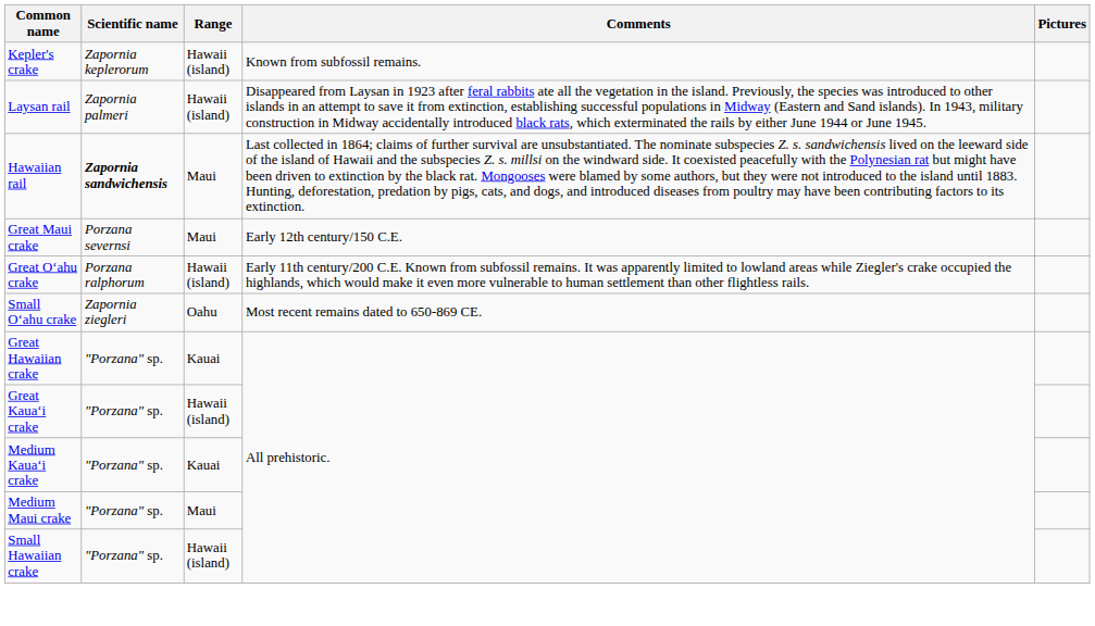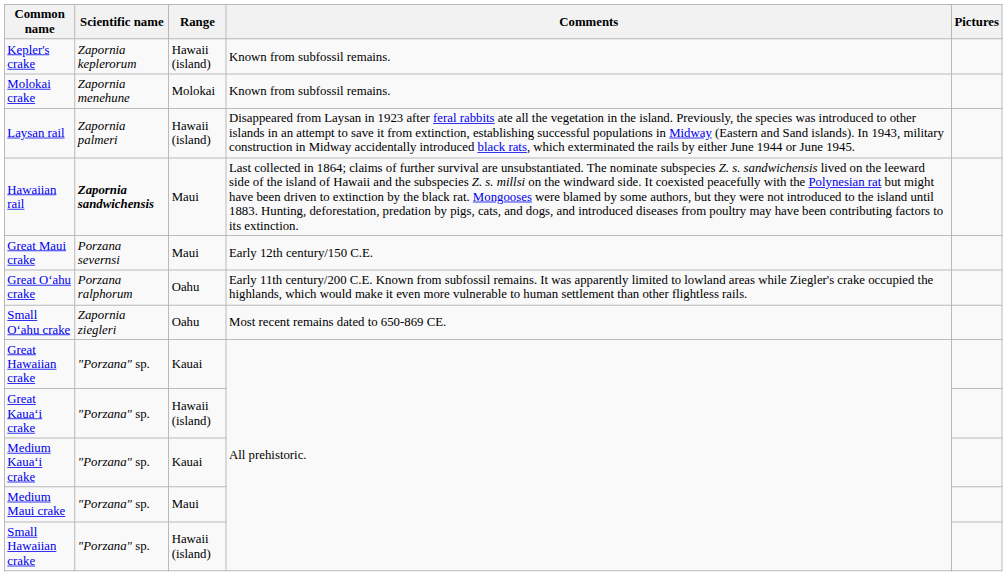 <table class="wikitable">
 <tr>
 <th>Common name</th>
 <th>Scientific name</th>
 <th>Range</th>
 <th class="unsortable">Comments</th>
 <th class="unsortable">Pictures</th>
 </tr>
 <tr>
 <td><a href='#'>Kepler's crake</a></td>
 <td><em>Zapornia keplerorum</em></td>
 <td>Hawaii (island)</td>
 <td>Known from subfossil remains.</td>
+</tr>
+<tr>
+<td><a href='#'>Molokai crake</a></td>
+<td><em>Zapornia menehune</em></td>
+<td>Molokai</td>
+<td>Known from subfossil remains.</td>
+<td></td>
 </tr>
 <tr>
 <td><a href='#'>Laysan rail</a></td>
 <td><em>Zapornia palmeri</em></td>
 <td>Hawaii (island)</td>
 <td>Disappeared from Laysan in 1923 after <a href='#'>feral rabbits</a> ate all the vegetation in the island. Previously, the species was introduced to other islands in an attempt to save it from extinction, establishing successful populations in <a href='#'>Midway</a> (Eastern and Sand islands). In 1943, military construction in Midway accidentally introduced <a href='#'>black rats</a>, which exterminated the rails by either June 1944 or June 1945.</td>
 <td></td>
 </tr>
 <tr>
 <td><a href='#'>Hawaiian rail</a></td>
 <td><strong><em>Zapornia sandwichensis</em></strong></td>
 <td>Maui</td>
 <td>Last collected in 1864; claims of further survival are unsubstantiated. The nominate subspecies <em>Z. s. sandwichensis</em> lived on the leeward side of the island of Hawaii and the subspecies <em>Z. s. millsi</em> on the windward side. It coexisted peacefully with the <a href='#'>Polynesian rat</a> but might have been driven to extinction by the black rat. <a href='#'>Mongooses</a> were blamed by some authors, but they were not introduced to the island until 1883. Hunting, deforestation, predation by pigs, cats, and dogs, and introduced diseases from poultry may have been contributing factors to its extinction.</td>
 <td></td>
 </tr>
 <tr>
 <td><a href='#'>Great Maui crake</a></td>
 <td><em>Porzana severnsi</em></td>
 <td>Maui</td>
 <td>Early 12th century/150 C.E.</td>
 <td></td>
 </tr>
 <tr>
 <td><a href='#'>Great Oʻahu crake</a></td>
 <td><em>Porzana ralphorum</em></td>
-<td>Hawaii (island)</td>
+<td>Oahu</td>
 <td>Early 11th century/200 C.E. Known from subfossil remains. It was apparently limited to lowland areas while Ziegler's crake occupied the highlands, which would make it even more vulnerable to human settlement than other flightless rails.</td>
 <td></td>
 </tr>
 <tr>
 <td><a href='#'>Small Oʻahu crake</a></td>
 <td><em>Zapornia ziegleri</em></td>
 <td>Oahu</td>
 <td>Most recent remains dated to 650-869 CE.</td>
 <td></td>
 </tr>
 <tr>
 <td><a href='#'>Great Hawaiian crake</a></td>
 <td><em>"Porzana"</em> sp.</td>
 <td>Kauai</td>
 <td rowspan="5">All prehistoric.</td>
 <td></td>
 </tr>
 <tr>
 <td><a href='#'>Great Kauaʻi crake</a></td>
 <td><em>"Porzana"</em> sp.</td>
 <td>Hawaii (island)</td>
 <td></td>
 </tr>
 <tr>
 <td><a href='#'>Medium Kauaʻi crake</a></td>
 <td><em>"Porzana"</em> sp.</td>
 <td>Kauai</td>
 <td></td>
 </tr>
 <tr>
 <td><a href='#'>Medium Maui crake</a></td>
 <td><em>"Porzana"</em> sp.</td>
 <td>Maui</td>
 <td></td>
 </tr>
 <tr>
 <td><a href='#'>Small Hawaiian crake</a></td>
 <td><em>"Porzana"</em> sp.</td>
 <td>Hawaii (island)</td>
 <td></td>
 </tr>
 </table>
